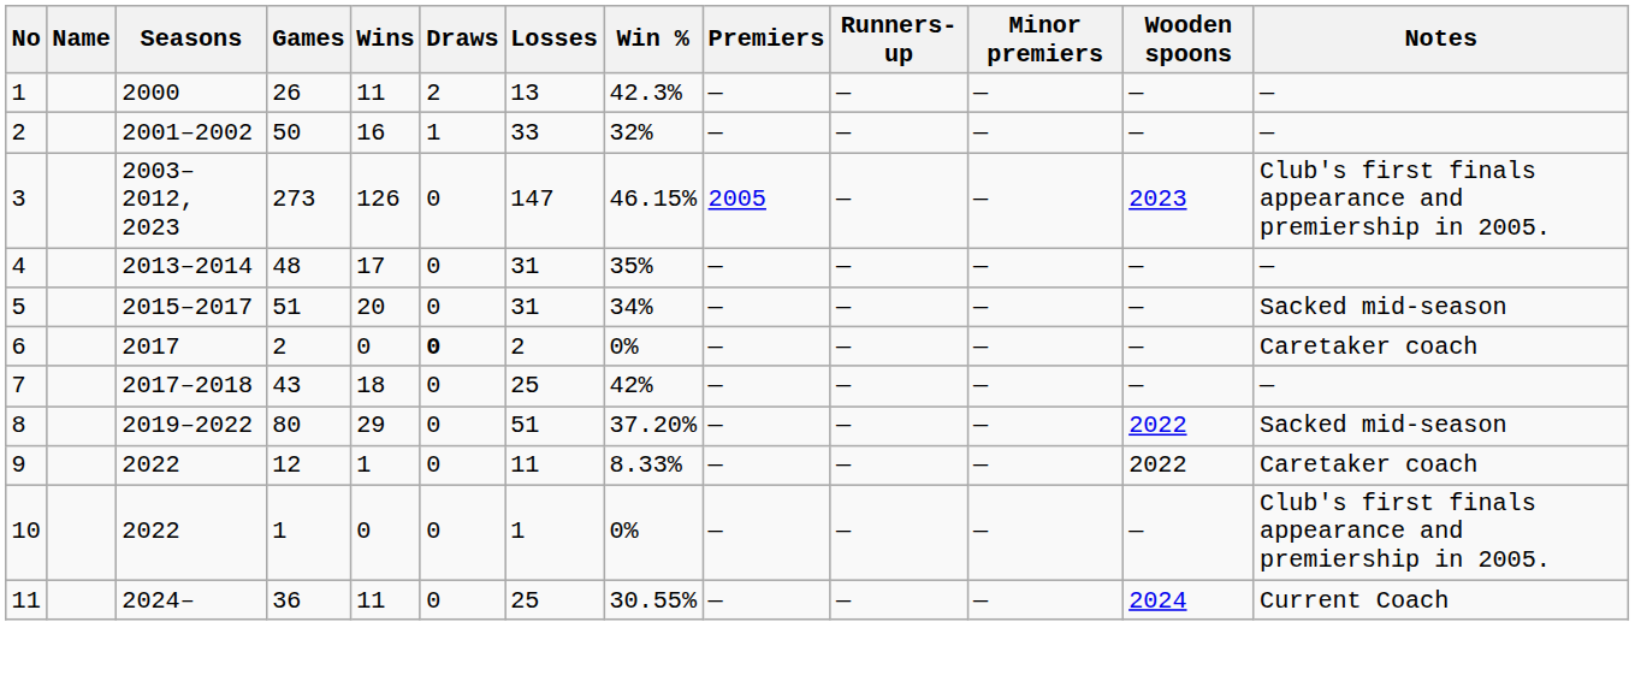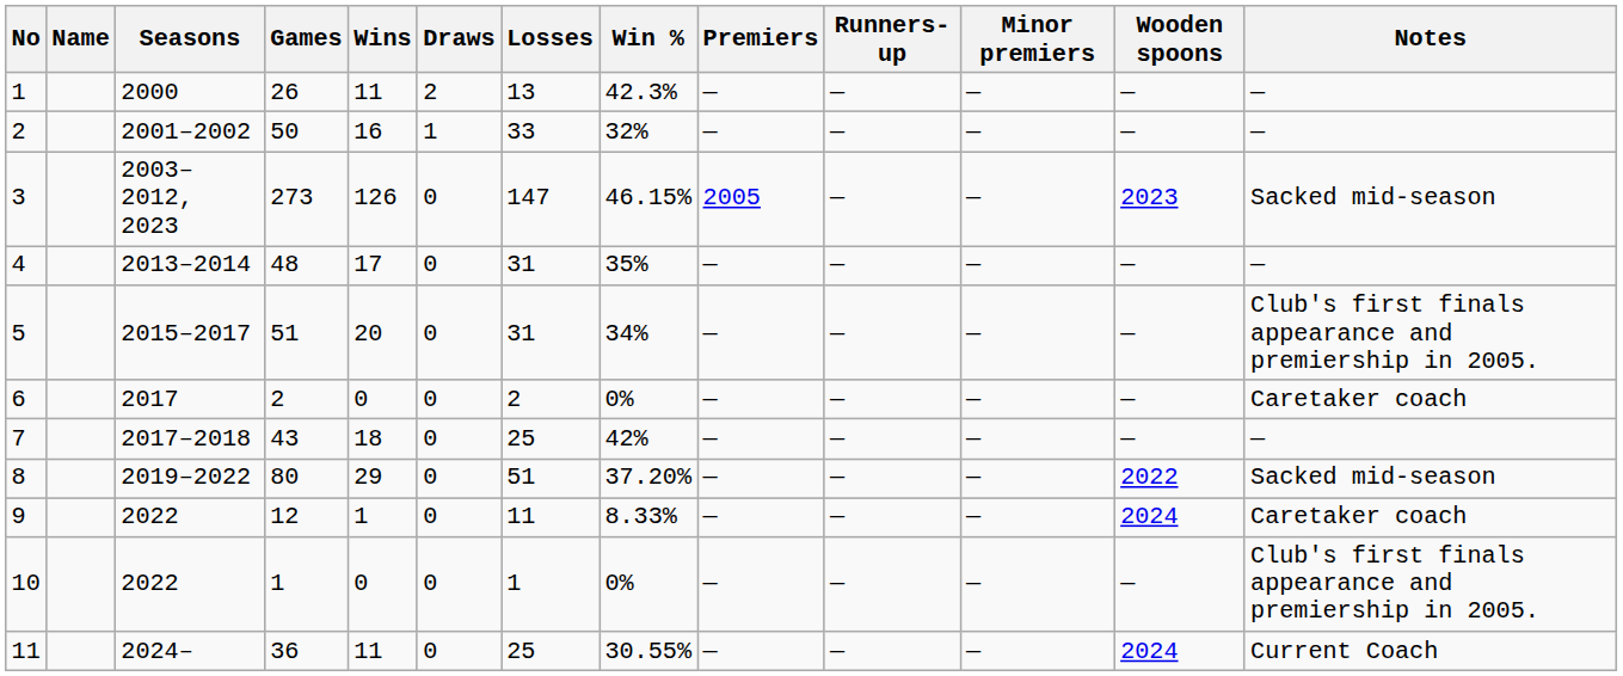 <table class="wikitable sortable">
 <tr>
 <th>No</th>
 <th>Name</th>
 <th>Seasons</th>
 <th>Games</th>
 <th>Wins</th>
 <th>Draws</th>
 <th>Losses</th>
 <th>Win %</th>
 <th class="unsortable">Premiers</th>
 <th class="unsortable">Runners-up</th>
 <th class="unsortable">Minor premiers</th>
 <th class="unsortable">Wooden spoons</th>
 <th class="unsortable">Notes</th>
 </tr>
 <tr>
 <td>1</td>
 <td></td>
 <td>2000</td>
 <td>26</td>
 <td>11</td>
 <td>2</td>
 <td>13</td>
 <td>42.3%</td>
 <td>—</td>
 <td>—</td>
 <td>—</td>
 <td>—</td>
 <td>—</td>
 </tr>
 <tr>
 <td>2</td>
 <td></td>
 <td>2001–2002</td>
 <td>50</td>
 <td>16</td>
 <td>1</td>
 <td>33</td>
 <td>32%</td>
 <td>—</td>
 <td>—</td>
 <td>—</td>
 <td>—</td>
 <td>—</td>
 </tr>
 <tr>
 <td>3</td>
 <td></td>
 <td>2003–2012, 2023</td>
 <td>273</td>
 <td>126</td>
 <td>0</td>
 <td>147</td>
 <td>46.15%</td>
 <td><a href='#'>2005</a></td>
 <td>—</td>
 <td>—</td>
 <td><a href='#'>2023</a></td>
-<td>Club's first finals appearance and premiership in 2005.</td>
+<td>Sacked mid-season</td>
 </tr>
 <tr>
 <td>4</td>
 <td></td>
 <td>2013–2014</td>
 <td>48</td>
 <td>17</td>
 <td>0</td>
 <td>31</td>
 <td>35%</td>
 <td>—</td>
 <td>—</td>
 <td>—</td>
 <td>—</td>
 <td>—</td>
 </tr>
 <tr>
 <td>5</td>
 <td></td>
 <td>2015–2017</td>
 <td>51</td>
 <td>20</td>
 <td>0</td>
 <td>31</td>
 <td>34%</td>
 <td>—</td>
 <td>—</td>
 <td>—</td>
 <td>—</td>
-<td>Sacked mid-season</td>
+<td>Club's first finals appearance and premiership in 2005.</td>
 </tr>
 <tr>
 <td>6</td>
 <td></td>
 <td>2017</td>
 <td>2</td>
 <td>0</td>
-<td><strong>0</strong></td>
+<td>0</td>
 <td>2</td>
 <td>0%</td>
 <td>—</td>
 <td>—</td>
 <td>—</td>
 <td>—</td>
 <td>Caretaker coach</td>
 </tr>
 <tr>
 <td>7</td>
 <td></td>
 <td>2017–2018</td>
 <td>43</td>
 <td>18</td>
 <td>0</td>
 <td>25</td>
 <td>42%</td>
 <td>—</td>
 <td>—</td>
 <td>—</td>
 <td>—</td>
 <td>—</td>
 </tr>
 <tr>
 <td>8</td>
 <td></td>
 <td>2019–2022</td>
 <td>80</td>
 <td>29</td>
 <td>0</td>
 <td>51</td>
 <td>37.20%</td>
 <td>—</td>
 <td>—</td>
 <td>—</td>
 <td><a href='#'>2022</a></td>
 <td>Sacked mid-season</td>
 </tr>
 <tr>
 <td>9</td>
 <td></td>
 <td>2022</td>
 <td>12</td>
 <td>1</td>
 <td>0</td>
 <td>11</td>
 <td>8.33%</td>
 <td>—</td>
 <td>—</td>
 <td>—</td>
-<td>2022</td>
+<td><a href='#'>2024</a></td>
 <td>Caretaker coach</td>
 </tr>
 <tr>
 <td>10</td>
 <td></td>
 <td>2022</td>
 <td>1</td>
 <td>0</td>
 <td>0</td>
 <td>1</td>
 <td>0%</td>
 <td>—</td>
 <td>—</td>
 <td>—</td>
 <td>—</td>
 <td>Club's first finals appearance and premiership in 2005.</td>
 </tr>
 <tr>
 <td>11</td>
 <td></td>
 <td>2024–</td>
 <td>36</td>
 <td>11</td>
 <td>0</td>
 <td>25</td>
 <td>30.55%</td>
 <td>—</td>
 <td>—</td>
 <td>—</td>
 <td><a href='#'>2024</a></td>
 <td>Current Coach</td>
 </tr>
 </table>
